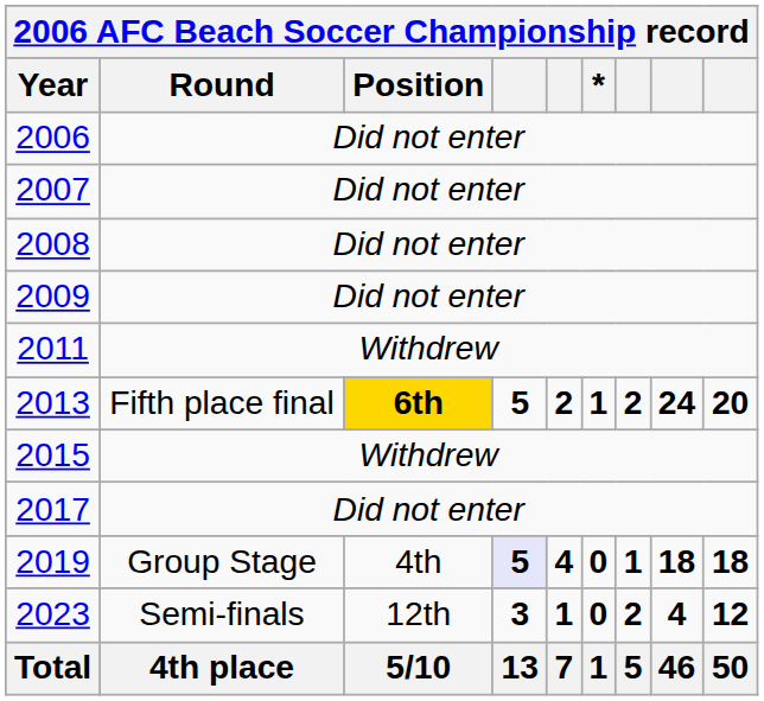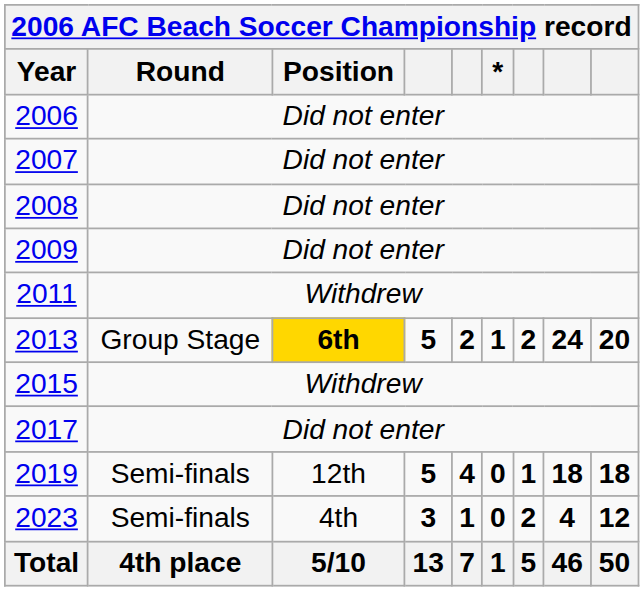 <table class="wikitable" style="text-align: center;">
 <tr>
 <th colspan="9"><a href='#'>2006 AFC Beach Soccer Championship</a> record</th>
 </tr>
 <tr>
 <th>Year</th>
 <th>Round</th>
 <th>Position</th>
 <th></th>
 <th></th>
 <th>*</th>
 <th></th>
 <th></th>
 <th></th>
 </tr>
 <tr>
 <td> <a href='#'>2006</a></td>
 <td colspan="9"><em>Did not enter</em></td>
 </tr>
 <tr>
 <td> <a href='#'>2007</a></td>
 <td colspan="9"><em>Did not enter</em></td>
 </tr>
 <tr>
 <td> <a href='#'>2008</a></td>
 <td colspan="9"><em>Did not enter</em></td>
 </tr>
 <tr>
 <td> <a href='#'>2009</a></td>
 <td colspan="9"><em>Did not enter</em></td>
 </tr>
 <tr>
 <td> <a href='#'>2011</a></td>
 <td colspan="9"><em>Withdrew</em></td>
 </tr>
 <tr>
 <td> <a href='#'>2013</a></td>
-<td>Fifth place final</td>
+<td>Group Stage</td>
 <td style="background: gold;"><strong>6th</strong></td>
 <td><strong>5</strong></td>
 <td><strong>2</strong></td>
 <td><strong>1</strong></td>
 <td><strong>2</strong></td>
 <td><strong>24</strong></td>
 <td><strong>20</strong></td>
 </tr>
 <tr>
 <td> <a href='#'>2015</a></td>
 <td colspan="9"><em>Withdrew</em></td>
 </tr>
 <tr>
 <td> <a href='#'>2017</a></td>
 <td colspan="9"><em>Did not enter</em></td>
 </tr>
 <tr>
 <td> <a href='#'>2019</a></td>
-<td>Group Stage</td>
-<td>4th</td>
-<td style="background: lavender;"><strong>5</strong></td>
+<td>Semi-finals</td>
+<td>12th</td>
+<td><strong>5</strong></td>
 <td><strong>4</strong></td>
 <td><strong>0</strong></td>
 <td><strong>1</strong></td>
 <td><strong>18</strong></td>
 <td><strong>18</strong></td>
 </tr>
 <tr>
 <td> <a href='#'>2023</a></td>
 <td>Semi-finals</td>
-<td>12th</td>
+<td>4th</td>
 <td><strong>3</strong></td>
 <td><strong>1</strong></td>
 <td><strong>0</strong></td>
 <td><strong>2</strong></td>
 <td><strong>4</strong></td>
 <td><strong>12</strong></td>
 </tr>
 <tr>
 <th><strong>Total</strong></th>
 <th>4th place</th>
 <th><strong>5/10</strong></th>
 <th><strong>13</strong></th>
 <th><strong>7</strong></th>
 <th><strong>1</strong></th>
 <th><strong>5</strong></th>
 <th><strong>46</strong></th>
 <th><strong>50</strong></th>
 </tr>
 </table>
